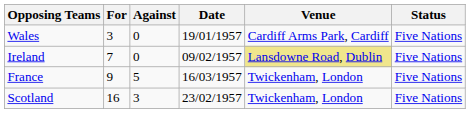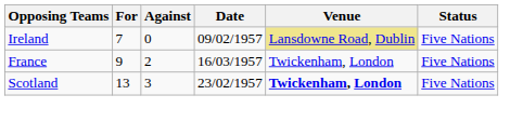 <table class="wikitable">
 <tr>
 <th>Opposing Teams</th>
 <th>For</th>
 <th>Against</th>
 <th>Date</th>
 <th>Venue</th>
 <th>Status</th>
-</tr>
-<tr>
-<td><a href='#'>Wales</a></td>
-<td>3</td>
-<td>0</td>
-<td>19/01/1957</td>
-<td><a href='#'>Cardiff Arms Park</a>, <a href='#'>Cardiff</a></td>
-<td><a href='#'>Five Nations</a></td>
 </tr>
 <tr>
 <td><a href='#'>Ireland</a></td>
 <td>7</td>
 <td>0</td>
 <td>09/02/1957</td>
 <td style="background: khaki;"><a href='#'>Lansdowne Road</a>, <a href='#'>Dublin</a></td>
 <td><a href='#'>Five Nations</a></td>
 </tr>
 <tr>
 <td><a href='#'>France</a></td>
 <td>9</td>
-<td>5</td>
+<td>2</td>
 <td>16/03/1957</td>
 <td><a href='#'>Twickenham</a>, <a href='#'>London</a></td>
 <td><a href='#'>Five Nations</a></td>
 </tr>
 <tr>
 <td><a href='#'>Scotland</a></td>
-<td>16</td>
+<td>13</td>
 <td>3</td>
 <td>23/02/1957</td>
-<td><a href='#'>Twickenham</a>, <a href='#'>London</a></td>
+<td><strong><a href='#'>Twickenham</a>, <a href='#'>London</a></strong></td>
 <td><a href='#'>Five Nations</a></td>
 </tr>
 </table>
